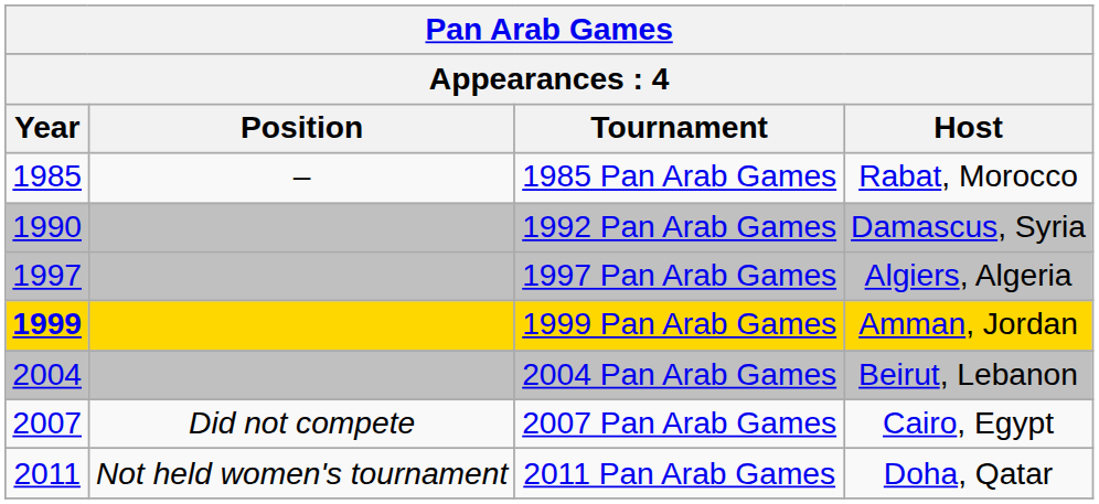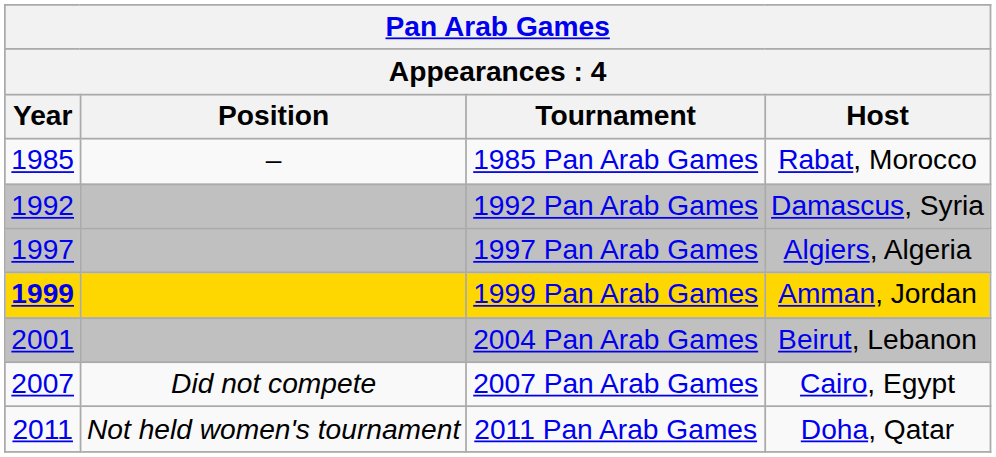 <table class="wikitable" style="text-align: center;font-size:100%;">
 <tr>
 <th colspan=20><a href='#'>Pan Arab Games</a></th>
 </tr>
 <tr>
 <th colspan=20>Appearances : 4</th>
 </tr>
 <tr>
 <th>Year</th>
 <th>Position</th>
 <th>Tournament</th>
 <th>Host</th>
 </tr>
 <tr valign="top" bgcolor=>
 <td> <a href='#'>1985</a></td>
 <td>–</td>
 <td><a href='#'>1985 Pan Arab Games</a></td>
 <td><a href='#'>Rabat</a>, Morocco</td>
 </tr>
 <tr valign="top" bgcolor=silver>
-<td> <a href='#'>1990</a></td>
+<td> <a href='#'>1992</a></td>
 <td></td>
 <td><a href='#'>1992 Pan Arab Games</a></td>
 <td><a href='#'>Damascus</a>, Syria</td>
 </tr>
 <tr valign="top" bgcolor=silver>
 <td> <a href='#'>1997</a></td>
 <td></td>
 <td><a href='#'>1997 Pan Arab Games</a></td>
 <td><a href='#'>Algiers</a>, Algeria</td>
 </tr>
 <tr valign="top" bgcolor=gold>
 <td><strong> <a href='#'>1999</a></strong></td>
 <td></td>
 <td><a href='#'>1999 Pan Arab Games</a></td>
 <td><a href='#'>Amman</a>, Jordan</td>
 </tr>
 <tr valign="top" bgcolor=silver>
-<td> <a href='#'>2004</a></td>
+<td> <a href='#'>2001</a></td>
 <td></td>
 <td><a href='#'>2004 Pan Arab Games</a></td>
 <td><a href='#'>Beirut</a>, Lebanon</td>
 </tr>
 <tr valign="top" bgcolor=>
 <td> <a href='#'>2007</a></td>
 <td><em>Did not compete</em></td>
 <td><a href='#'>2007 Pan Arab Games</a></td>
 <td><a href='#'>Cairo</a>, Egypt</td>
 </tr>
 <tr valign="top" bgcolor=>
 <td> <a href='#'>2011</a></td>
 <td><em>Not held women's tournament</em></td>
 <td><a href='#'>2011 Pan Arab Games</a></td>
 <td><a href='#'>Doha</a>, Qatar</td>
 </tr>
 </table>
